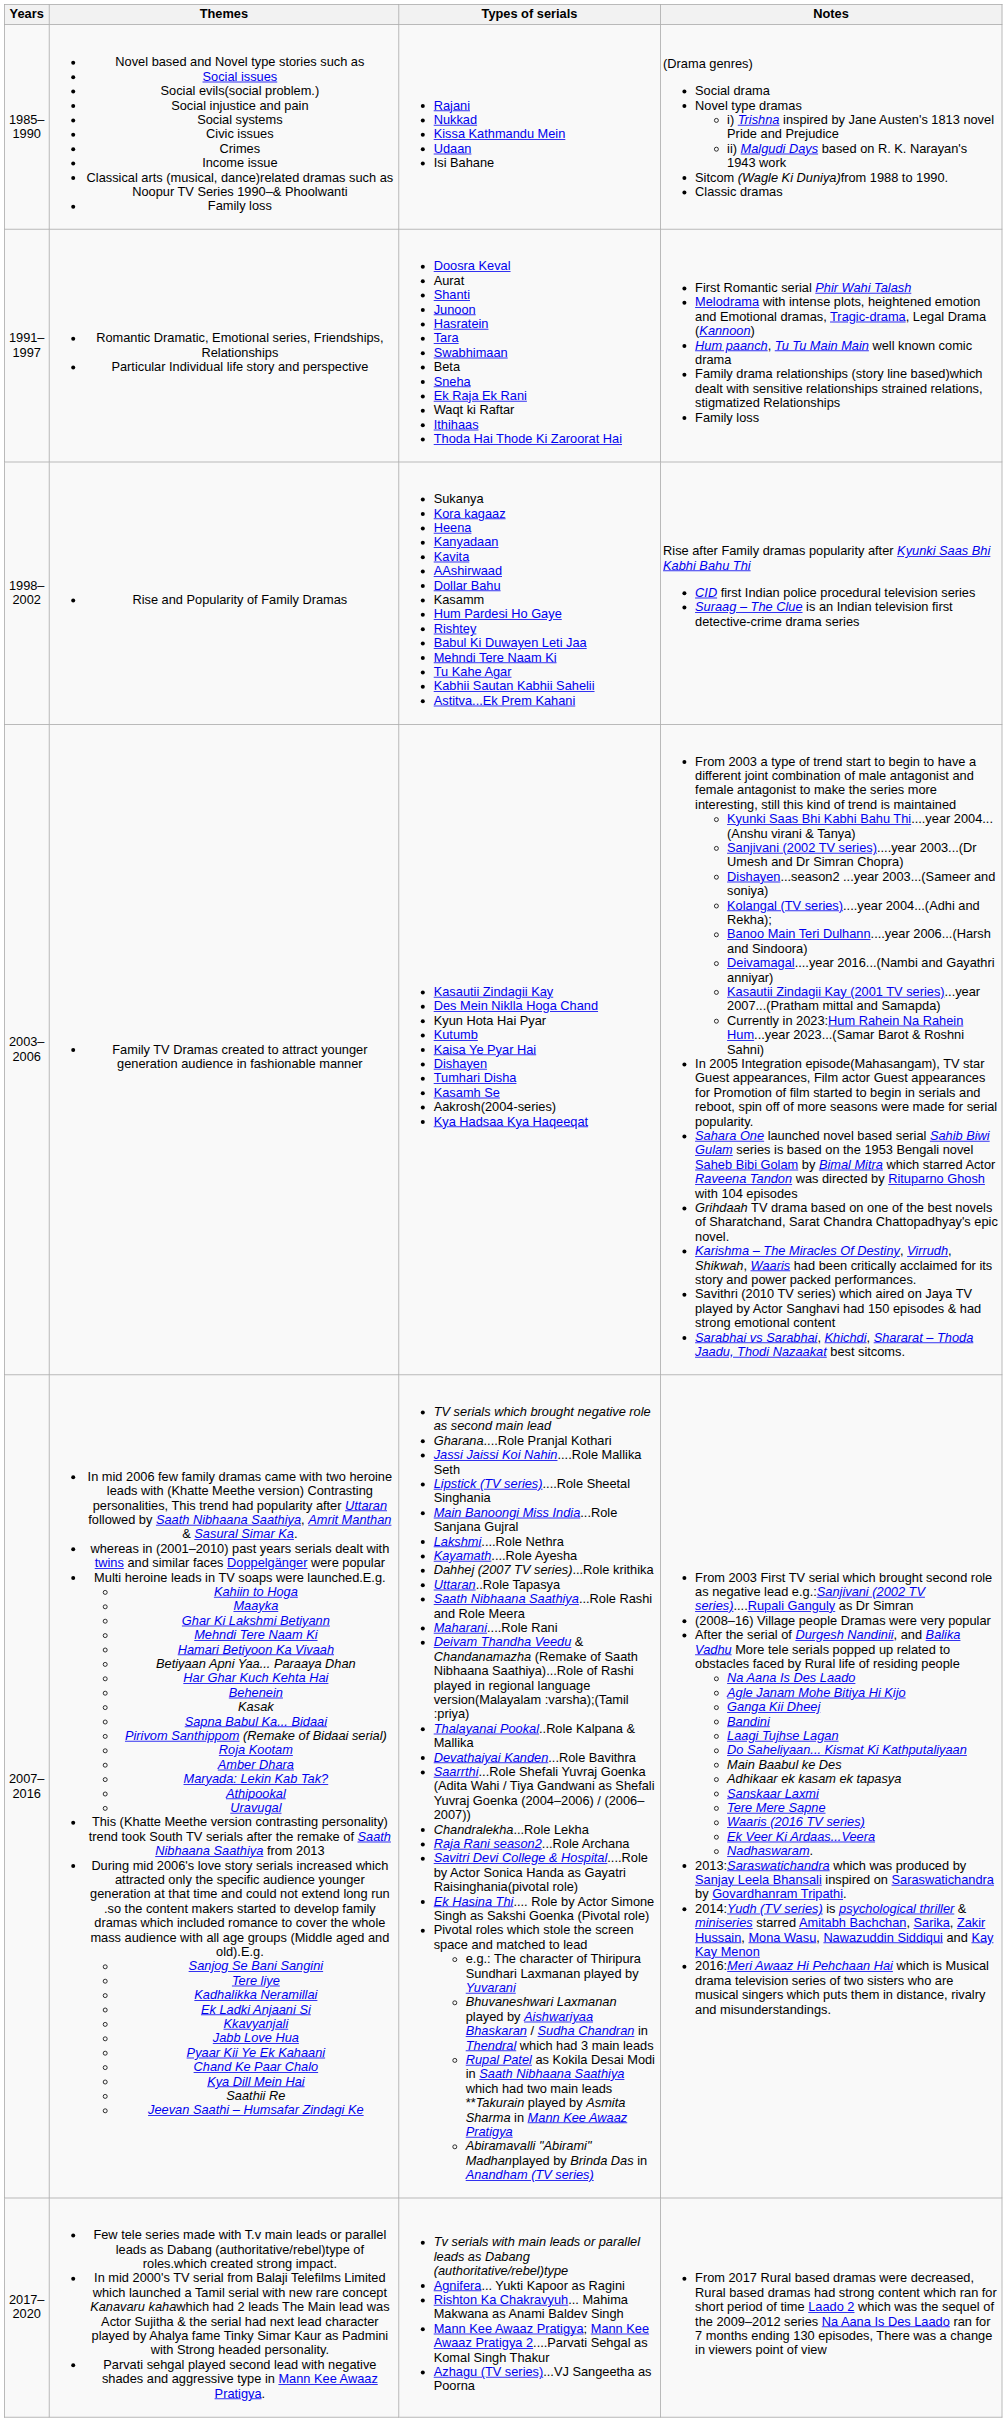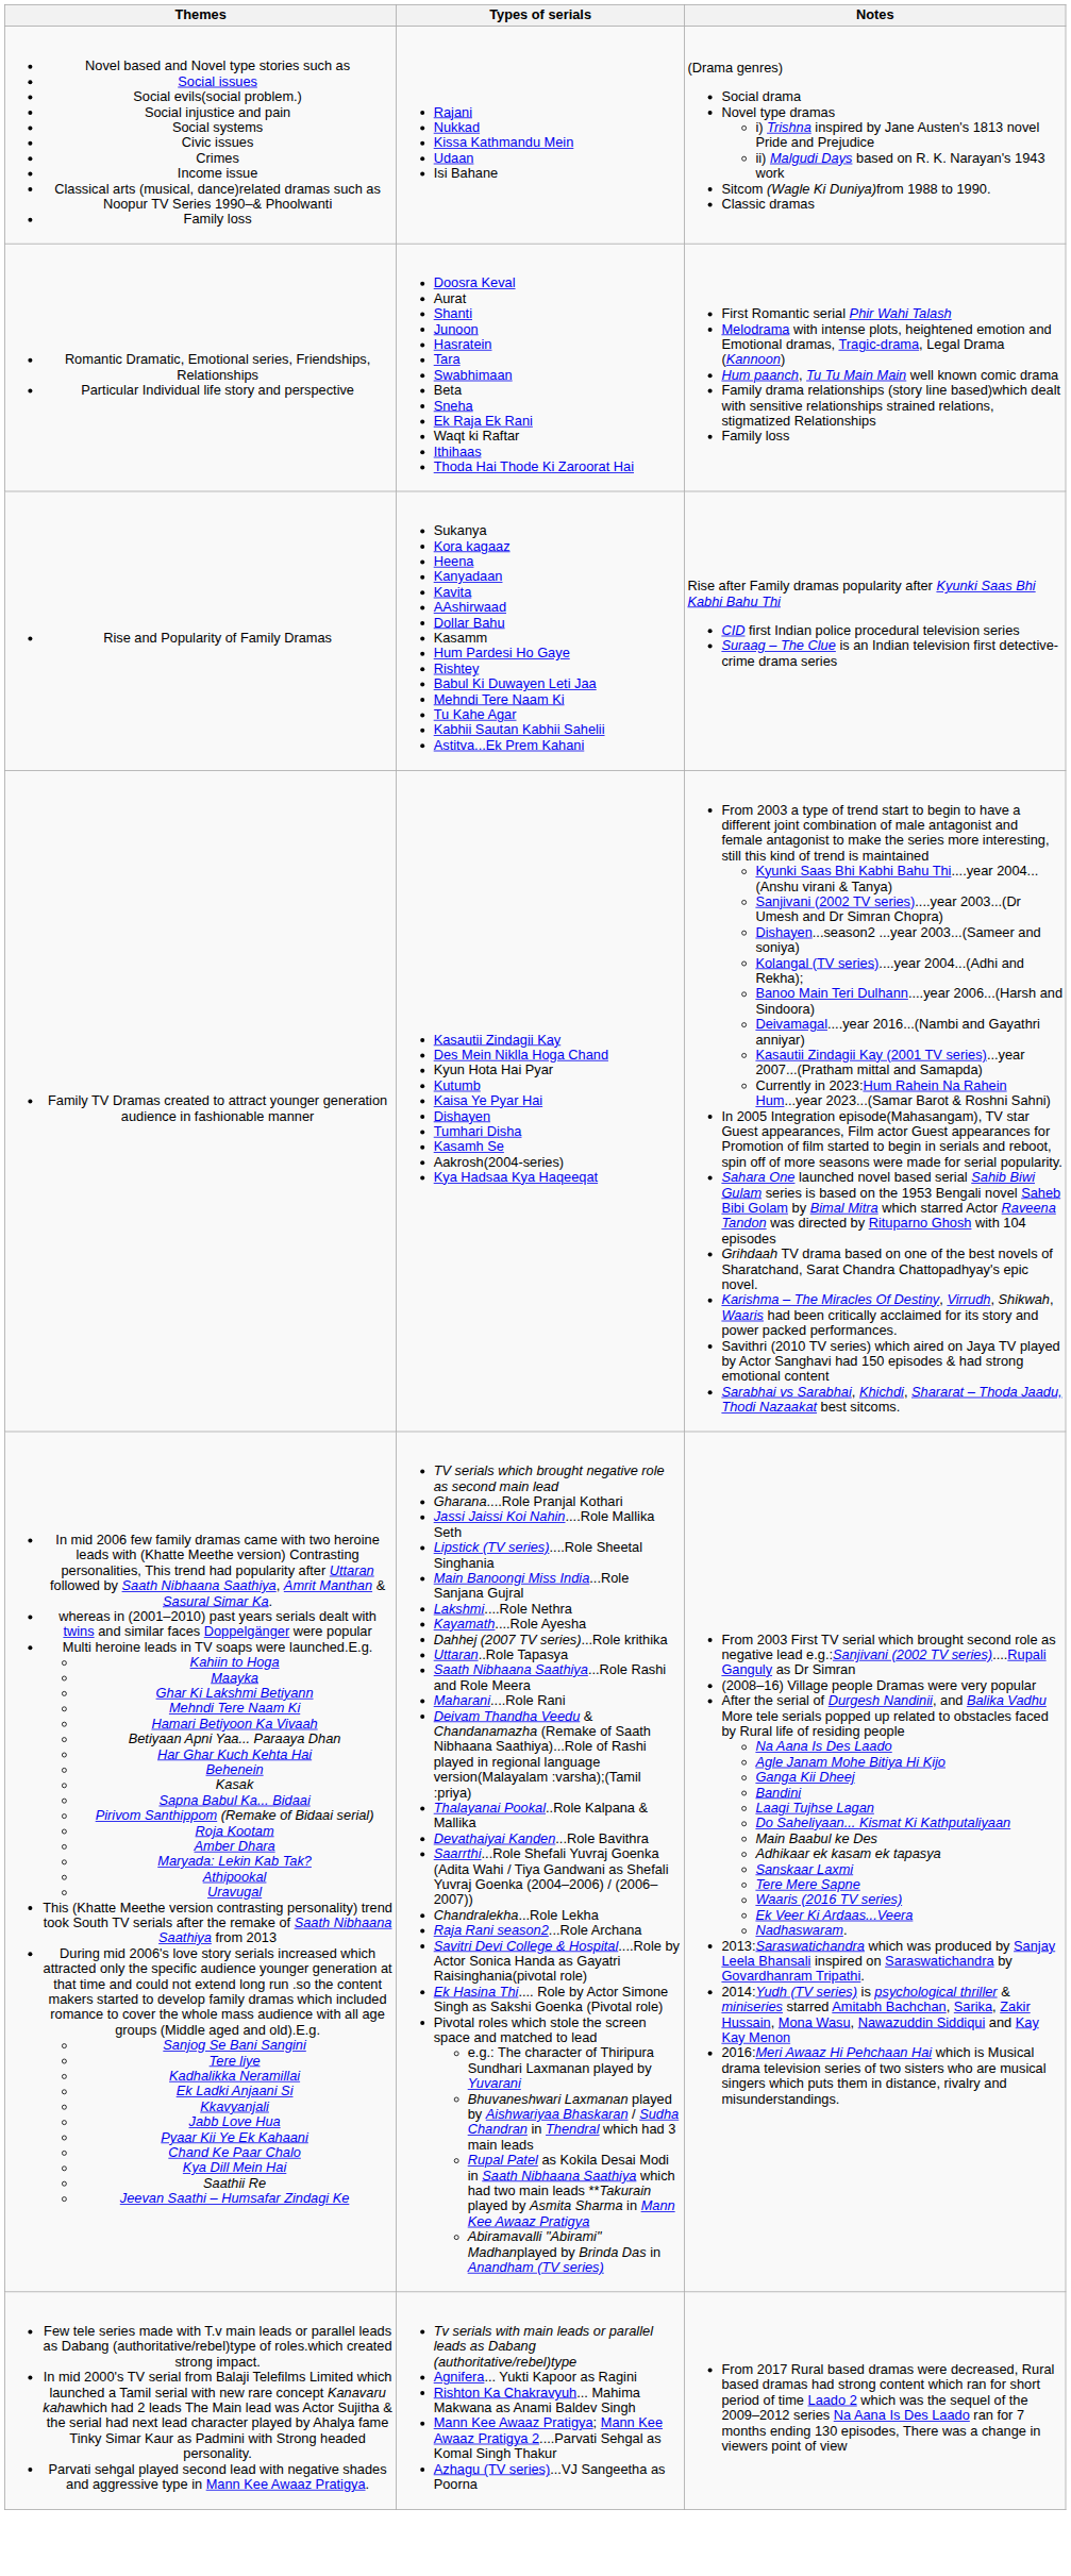 <table class="wikitable" style="text-align:left;">
 <tr>
-<th>Years</th>
 <th>Themes</th>
 <th>Types of serials</th>
 <th>Notes</th>
 </tr>
 <tr>
-<td style="text-align: center;">1985–1990</td>
 <td style="text-align: center;"><br><ul><li>Novel based and Novel type stories such as</li><li><a href='#'>Social issues</a></li><li>Social evils(social problem.)</li><li>Social injustice and pain</li><li>Social systems</li><li>Civic issues</li><li>Crimes</li><li>Income issue</li><li>Classical arts (musical, dance)related dramas such as Noopur TV Series 1990–& Phoolwanti</li><li>Family loss</li></ul></td>
 <td><br><ul><li><a href='#'>Rajani</a></li><li><a href='#'>Nukkad</a></li><li><a href='#'>Kissa Kathmandu Mein</a></li><li><a href='#'>Udaan</a></li><li>Isi Bahane</li></ul></td>
 <td><br>(Drama genres)<ul><li>Social drama</li><li>Novel type dramas<ul><li>i) <em><a href='#'>Trishna</a></em> inspired by Jane Austen's 1813 novel Pride and Prejudice</li><li>ii) <em><a href='#'>Malgudi Days</a></em> based on R. K. Narayan's 1943 work</li></ul></li><li>Sitcom <em>(Wagle Ki Duniya)</em>from 1988 to 1990.</li><li>Classic dramas</li></ul></td>
 </tr>
 <tr>
-<td style="text-align: center;">1991–1997</td>
 <td style="text-align: center;"><br><ul><li>Romantic Dramatic, Emotional series, Friendships, Relationships</li><li>Particular Individual life story and perspective</li></ul></td>
 <td><br><ul><li><a href='#'>Doosra Keval</a></li><li>Aurat</li><li><a href='#'>Shanti</a></li><li><a href='#'>Junoon</a></li><li><a href='#'>Hasratein</a></li><li><a href='#'>Tara</a></li><li><a href='#'>Swabhimaan</a></li><li>Beta</li><li><a href='#'>Sneha</a></li><li><a href='#'>Ek Raja Ek Rani</a></li><li>Waqt ki Raftar</li><li><a href='#'>Ithihaas</a></li><li><a href='#'>Thoda Hai Thode Ki Zaroorat Hai</a></li></ul></td>
 <td><br><ul><li>First Romantic serial <em><a href='#'>Phir Wahi Talash</a></em></li><li><a href='#'>Melodrama</a> with intense plots, heightened emotion and Emotional dramas, <a href='#'>Tragic-drama</a>, Legal Drama (<em><a href='#'>Kannoon</a></em>)</li><li><em><a href='#'>Hum paanch</a></em>, <em><a href='#'>Tu Tu Main Main</a></em> well known comic drama</li><li>Family drama relationships  (story line based)which dealt with sensitive relationships strained relations, stigmatized Relationships</li><li>Family loss</li></ul></td>
 </tr>
 <tr>
-<td style="text-align: center;">1998–2002</td>
 <td style="text-align: center;"><br><ul><li>Rise and Popularity of Family Dramas</li></ul></td>
 <td><br><ul><li>Sukanya</li><li><a href='#'>Kora kagaaz</a></li><li><a href='#'>Heena</a></li><li><a href='#'>Kanyadaan</a></li><li><a href='#'>Kavita</a></li><li><a href='#'>AAshirwaad</a></li><li><a href='#'>Dollar Bahu</a></li><li>Kasamm</li><li><a href='#'>Hum Pardesi Ho Gaye</a></li><li><a href='#'>Rishtey</a></li><li><a href='#'>Babul Ki Duwayen Leti Jaa</a></li><li><a href='#'>Mehndi Tere Naam Ki</a></li><li><a href='#'>Tu Kahe Agar</a></li><li><a href='#'>Kabhii Sautan Kabhii Sahelii</a></li><li><a href='#'>Astitva...Ek Prem Kahani</a></li></ul></td>
 <td>Rise after Family dramas popularity after <em><a href='#'>Kyunki Saas Bhi Kabhi Bahu Thi</a></em><br><ul><li><em><a href='#'>CID</a></em> first Indian police procedural television series</li><li><em><a href='#'>Suraag – The Clue</a></em> is an Indian television first detective-crime drama series</li></ul></td>
 </tr>
 <tr>
-<td style="text-align: center;">2003–2006</td>
 <td style="text-align: center;"><br><ul><li>Family TV Dramas created to attract younger generation audience in fashionable manner</li></ul></td>
 <td><br><ul><li><a href='#'>Kasautii Zindagii Kay</a></li><li><a href='#'>Des Mein Niklla Hoga Chand</a></li><li>Kyun Hota Hai Pyar</li><li><a href='#'>Kutumb</a></li><li><a href='#'>Kaisa Ye Pyar Hai</a></li><li><a href='#'>Dishayen</a></li><li><a href='#'>Tumhari Disha</a></li><li><a href='#'>Kasamh Se</a></li><li>Aakrosh(2004-series)</li><li><a href='#'>Kya Hadsaa Kya Haqeeqat</a></li></ul></td>
 <td><br><ul><li>From 2003 a type of trend start to begin to  have a different joint combination of male antagonist and female antagonist  to make the series more interesting, still this kind of trend is maintained<ul><li><a href='#'>Kyunki Saas Bhi Kabhi Bahu Thi</a>....year 2004...(Anshu virani & Tanya)</li><li><a href='#'>Sanjivani (2002 TV series)</a>....year 2003...(Dr Umesh  and Dr Simran Chopra)</li><li><a href='#'>Dishayen</a>...season2  ...year 2003...(Sameer and soniya)</li><li><a href='#'>Kolangal (TV series)</a>....year 2004...(Adhi and Rekha);</li><li><a href='#'>Banoo Main Teri Dulhann</a>....year 2006...(Harsh and Sindoora)</li><li><a href='#'>Deivamagal</a>....year 2016...(Nambi and Gayathri anniyar)</li><li><a href='#'>Kasautii Zindagii Kay (2001 TV series)</a>...year 2007...(Pratham mittal and Samapda)</li><li>Currently in 2023:<a href='#'>Hum Rahein Na Rahein Hum</a>...year 2023...(Samar Barot & Roshni Sahni)</li></ul></li><li>In 2005 Integration episode(Mahasangam), TV star Guest appearances, Film actor Guest appearances for Promotion of film started to begin in serials and reboot, spin off of more seasons were made for serial popularity.</li><li><em><a href='#'>Sahara One</a></em> launched novel based serial <em><a href='#'>Sahib Biwi Gulam</a></em> series is based on the 1953 Bengali novel <a href='#'>Saheb Bibi Golam</a> by <em><a href='#'>Bimal Mitra</a></em> which starred Actor <em><a href='#'>Raveena Tandon</a></em> was directed by <a href='#'>Rituparno Ghosh</a> with 104 episodes</li><li><em>Grihdaah</em> TV drama based on one of the best novels of Sharatchand, Sarat Chandra Chattopadhyay's epic novel.</li><li><em><a href='#'>Karishma – The Miracles Of Destiny</a></em>, <em><a href='#'>Virrudh</a></em>, <em>Shikwah</em>, <em><a href='#'>Waaris</a></em> had been critically acclaimed for its story and power packed performances.</li><li>Savithri (2010 TV series) which aired on Jaya TV played by Actor Sanghavi  had 150 episodes & had strong emotional content</li><li><em><a href='#'>Sarabhai vs Sarabhai</a></em>, <em><a href='#'>Khichdi</a></em>, <em><a href='#'>Shararat – Thoda Jaadu, Thodi Nazaakat</a></em> best sitcoms.</li></ul></td>
 </tr>
 <tr>
-<td style="text-align: center;">2007–2016</td>
 <td style="text-align: center;"><br><ul><li>In mid 2006 few family dramas came with two heroine leads with  (Khatte Meethe version) Contrasting personalities, This trend had popularity after <em><a href='#'>Uttaran</a></em> followed by<em> <a href='#'>Saath Nibhaana Saathiya</a></em>, <em><a href='#'>Amrit Manthan</a></em> & <em><a href='#'>Sasural Simar Ka</a></em>.</li><li>whereas in (2001–2010) past years serials dealt with <a href='#'>twins</a> and similar faces <a href='#'>Doppelgänger</a> were popular</li><li>Multi heroine leads in TV soaps were launched.E.g.<ul><li><em><a href='#'>Kahiin to Hoga</a></em></li><li><em><a href='#'>Maayka</a></em></li><li><em><a href='#'>Ghar Ki Lakshmi Betiyann</a></em></li><li><em><a href='#'>Mehndi Tere Naam Ki</a></em></li><li><em><a href='#'>Hamari Betiyoon Ka Vivaah</a></em></li><li><em>Betiyaan Apni Yaa... Paraaya Dhan</em></li><li><em><a href='#'>Har Ghar Kuch Kehta Hai</a></em></li><li><em><a href='#'>Behenein</a></em></li><li><em>Kasak</em></li><li><em><a href='#'>Sapna Babul Ka... Bidaai</a></em></li><li><em><a href='#'>Pirivom Santhippom</a> (Remake of Bidaai serial)</em></li><li><em><a href='#'>Roja Kootam</a></em></li><li><em><a href='#'>Amber Dhara</a></em></li><li><em><a href='#'>Maryada: Lekin Kab Tak?</a></em></li><li><em><a href='#'>Athipookal</a></em></li><li><em><a href='#'>Uravugal</a></em></li></ul></li><li>This (Khatte Meethe version contrasting personality) trend took South TV serials after the remake of <em><a href='#'>Saath Nibhaana Saathiya</a></em> from 2013</li><li>During mid 2006's love story serials increased which attracted only the specific audience younger generation at that time and could not extend long run .so the content makers started to develop family dramas which included romance to cover the whole mass audience with all age groups (Middle aged and old).E.g.<ul><li><em><a href='#'>Sanjog Se Bani Sangini</a></em></li><li><em><a href='#'>Tere liye</a></em></li><li><em><a href='#'>Kadhalikka Neramillai</a></em></li><li><em><a href='#'>Ek Ladki Anjaani Si</a></em></li><li><em><a href='#'>Kkavyanjali</a></em></li><li><em><a href='#'>Jabb Love Hua</a></em></li><li><em><a href='#'>Pyaar Kii Ye Ek Kahaani</a></em></li><li><em><a href='#'>Chand Ke Paar Chalo</a></em></li><li><em><a href='#'>Kya Dill Mein Hai</a></em></li><li><em>Saathii Re</em></li><li><em><a href='#'>Jeevan Saathi – Humsafar Zindagi Ke</a></em></li></ul></li></ul></td>
 <td><br><ul><li><em>TV serials which brought negative role as second main lead</em></li><li><em>Gharana</em>....Role Pranjal Kothari</li><li><em><a href='#'>Jassi Jaissi Koi Nahin</a></em>....Role Mallika Seth</li><li><em><a href='#'>Lipstick (TV series)</a></em>....Role Sheetal Singhania</li><li><em><a href='#'>Main Banoongi Miss India</a></em>...Role Sanjana Gujral</li><li><em><a href='#'>Lakshmi</a></em>....Role Nethra</li><li><em><a href='#'>Kayamath</a></em>....Role Ayesha</li><li><em>Dahhej (2007 TV series)</em>...Role krithika</li><li><em><a href='#'>Uttaran</a></em>..Role Tapasya</li><li><em><a href='#'>Saath Nibhaana Saathiya</a></em>...Role Rashi and Role Meera</li><li><em><a href='#'>Maharani</a></em>....Role Rani</li><li><em><a href='#'>Deivam Thandha Veedu</a></em> & <em>Chandanamazha</em> (Remake of Saath Nibhaana Saathiya)...Role of Rashi played in regional language version(Malayalam :varsha);(Tamil :priya)</li><li><em><a href='#'>Thalayanai Pookal</a></em>..Role Kalpana & Mallika</li><li><em><a href='#'>Devathaiyai Kanden</a></em>...Role Bavithra</li><li><em><a href='#'>Saarrthi</a></em>...Role Shefali Yuvraj Goenka (Adita Wahi / Tiya Gandwani as Shefali Yuvraj Goenka (2004–2006) / (2006–2007))</li><li><em>Chandralekha</em>...Role Lekha</li><li><em><a href='#'>Raja Rani season2</a></em>...Role Archana</li><li><em><a href='#'>Savitri Devi College & Hospital</a></em>....Role by Actor Sonica Handa as Gayatri Raisinghania(pivotal role)</li><li><em><a href='#'>Ek Hasina Thi</a></em>.... Role by Actor Simone Singh as Sakshi Goenka (Pivotal role)</li><li>Pivotal roles which stole the screen space and  matched to lead<ul><li>e.g.: The character of  Thiripura Sundhari Laxmanan played by <em><a href='#'>Yuvarani</a></em></li><li><em> Bhuvaneshwari Laxmanan</em>  played by <em><a href='#'>Aishwariyaa Bhaskaran</a></em> / <em><a href='#'>Sudha Chandran</a></em> in <em><a href='#'>Thendral</a></em> which had 3 main leads</li><li><em> <a href='#'>Rupal Patel</a> </em>as Kokila Desai Modi  in <em><a href='#'>Saath Nibhaana Saathiya</a></em> which had two main leads	**<em>Takurain</em> played by <em>Asmita Sharma</em> in <em><a href='#'>Mann Kee Awaaz Pratigya</a></em></li><li><em>Abiramavalli "Abirami" Madhan</em>played by <em>Brinda Das</em> in <em><a href='#'>Anandham (TV series)</a></em></li></ul></li></ul></td>
 <td><br><ul><li>From 2003 First TV serial which brought second role as negative lead e.g.:<em><a href='#'>Sanjivani (2002 TV series)</a></em>....<a href='#'>Rupali Ganguly</a> as Dr Simran</li><li>(2008–16) Village people Dramas were very popular</li><li>After the serial of <em><a href='#'>Durgesh Nandinii</a></em>, and <em><a href='#'>Balika Vadhu</a></em> More tele serials popped up related to obstacles faced by Rural life of residing people<ul><li><em><a href='#'>Na Aana Is Des Laado</a></em></li><li><em><a href='#'>Agle Janam Mohe Bitiya Hi Kijo</a></em></li><li><em><a href='#'>Ganga Kii Dheej</a></em></li><li><em><a href='#'>Bandini</a></em></li><li><em><a href='#'>Laagi Tujhse Lagan</a></em></li><li><em><a href='#'>Do Saheliyaan... Kismat Ki Kathputaliyaan</a></em></li><li><em>Main Baabul ke Des</em></li><li><em>Adhikaar ek kasam ek tapasya</em></li><li><em><a href='#'>Sanskaar Laxmi</a></em></li><li><em><a href='#'>Tere Mere Sapne</a></em></li><li><em><a href='#'>Waaris (2016 TV series)</a></em></li><li><em><a href='#'>Ek Veer Ki Ardaas...Veera</a></em></li><li><em><a href='#'>Nadhaswaram</a></em>.</li></ul></li><li>2013:<em><a href='#'>Saraswatichandra</a></em> which was produced by <a href='#'>Sanjay Leela Bhansali</a> inspired on <a href='#'>Saraswatichandra</a> by <a href='#'>Govardhanram Tripathi</a>.</li><li>2014:<em><a href='#'>Yudh (TV series)</a></em> is <em><a href='#'>psychological thriller</a></em> & <em><a href='#'>miniseries</a></em> starred <a href='#'>Amitabh Bachchan</a>, <a href='#'>Sarika</a>, <a href='#'>Zakir Hussain</a>, <a href='#'>Mona Wasu</a>, <a href='#'>Nawazuddin Siddiqui</a> and <a href='#'>Kay Kay Menon</a></li><li>2016:<em><a href='#'>Meri Awaaz Hi Pehchaan Hai</a></em> which is Musical drama television series of two sisters who are musical singers which puts them in distance, rivalry and misunderstandings.</li></ul></td>
 </tr>
 <tr>
-<td style="text-align: center;">2017–2020</td>
 <td style="text-align: center;"><br><ul><li>Few tele series made with T.v main leads or parallel leads as Dabang (authoritative/rebel)type of roles.which created strong impact.</li><li>In mid 2000's TV serial from Balaji Telefilms Limited which launched a Tamil serial with new rare concept <em>Kanavaru kaha</em>which had 2 leads The Main lead was Actor Sujitha & the serial had next lead character played by Ahalya fame Tinky Simar Kaur as Padmini with Strong headed personality.</li><li>Parvati sehgal played second lead with negative shades and aggressive type in <a href='#'>Mann Kee Awaaz Pratigya</a>.</li></ul></td>
 <td><br><ul><li><em>Tv serials with main leads or parallel leads as Dabang (authoritative/rebel)type </em></li><li><a href='#'>Agnifera</a>... Yukti Kapoor as Ragini</li><li><a href='#'>Rishton Ka Chakravyuh</a>... Mahima Makwana as Anami Baldev Singh</li><li><a href='#'>Mann Kee Awaaz Pratigya</a>; <a href='#'>Mann Kee Awaaz Pratigya 2</a>....Parvati Sehgal as Komal Singh Thakur</li><li><a href='#'>Azhagu (TV series)</a>...VJ Sangeetha as Poorna</li></ul></td>
 <td><br><ul><li>From 2017 Rural based dramas were decreased, Rural based dramas had strong content which ran for short period of time <a href='#'>Laado 2</a> which was the sequel of the 2009–2012 series <a href='#'>Na Aana Is Des Laado</a> ran for 7 months ending 130 episodes, There was a change in viewers point of view</li></ul></td>
 </tr>
 </table>
